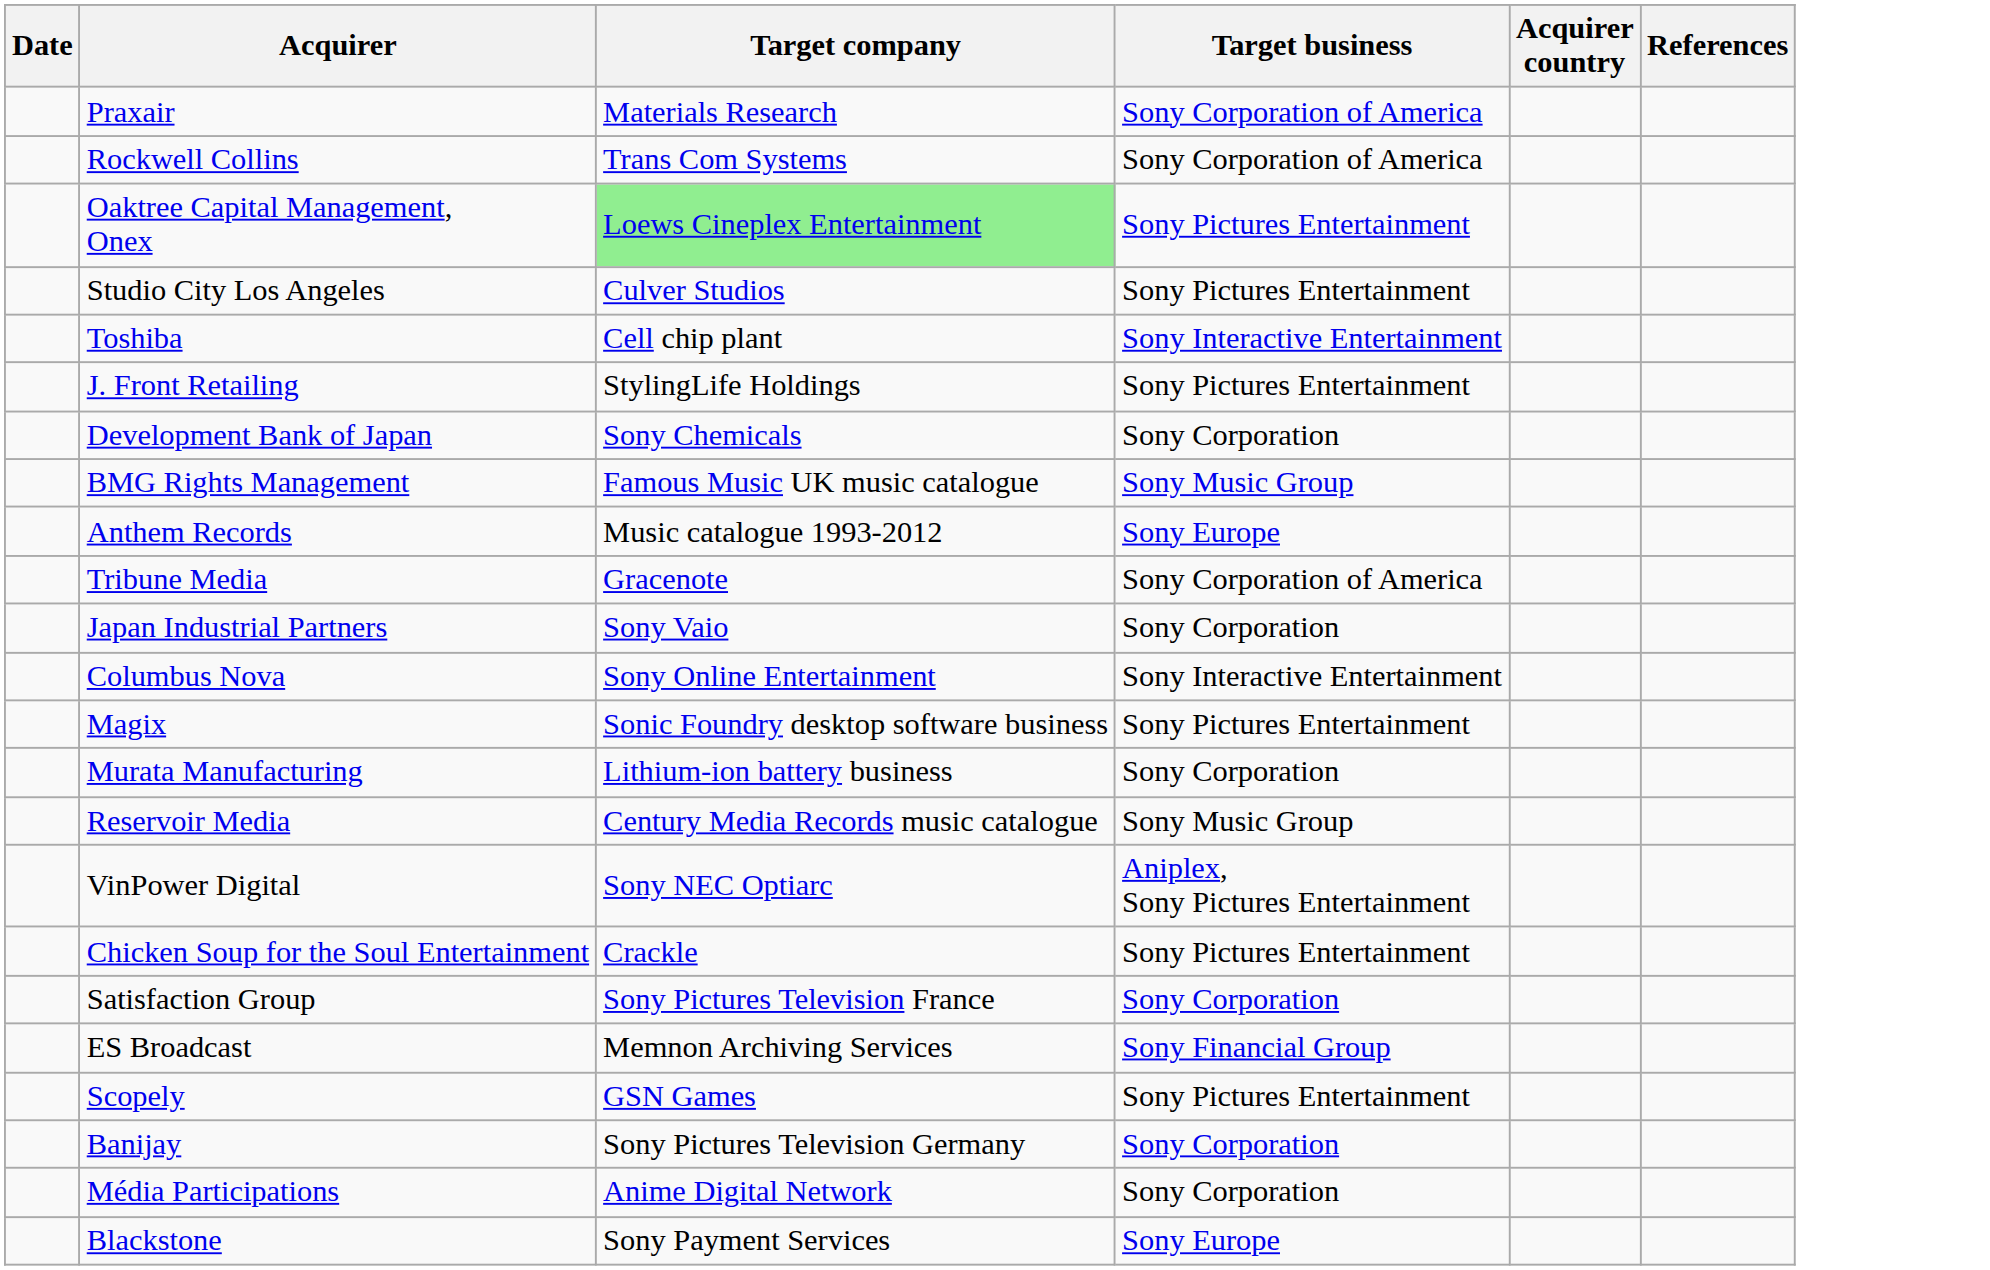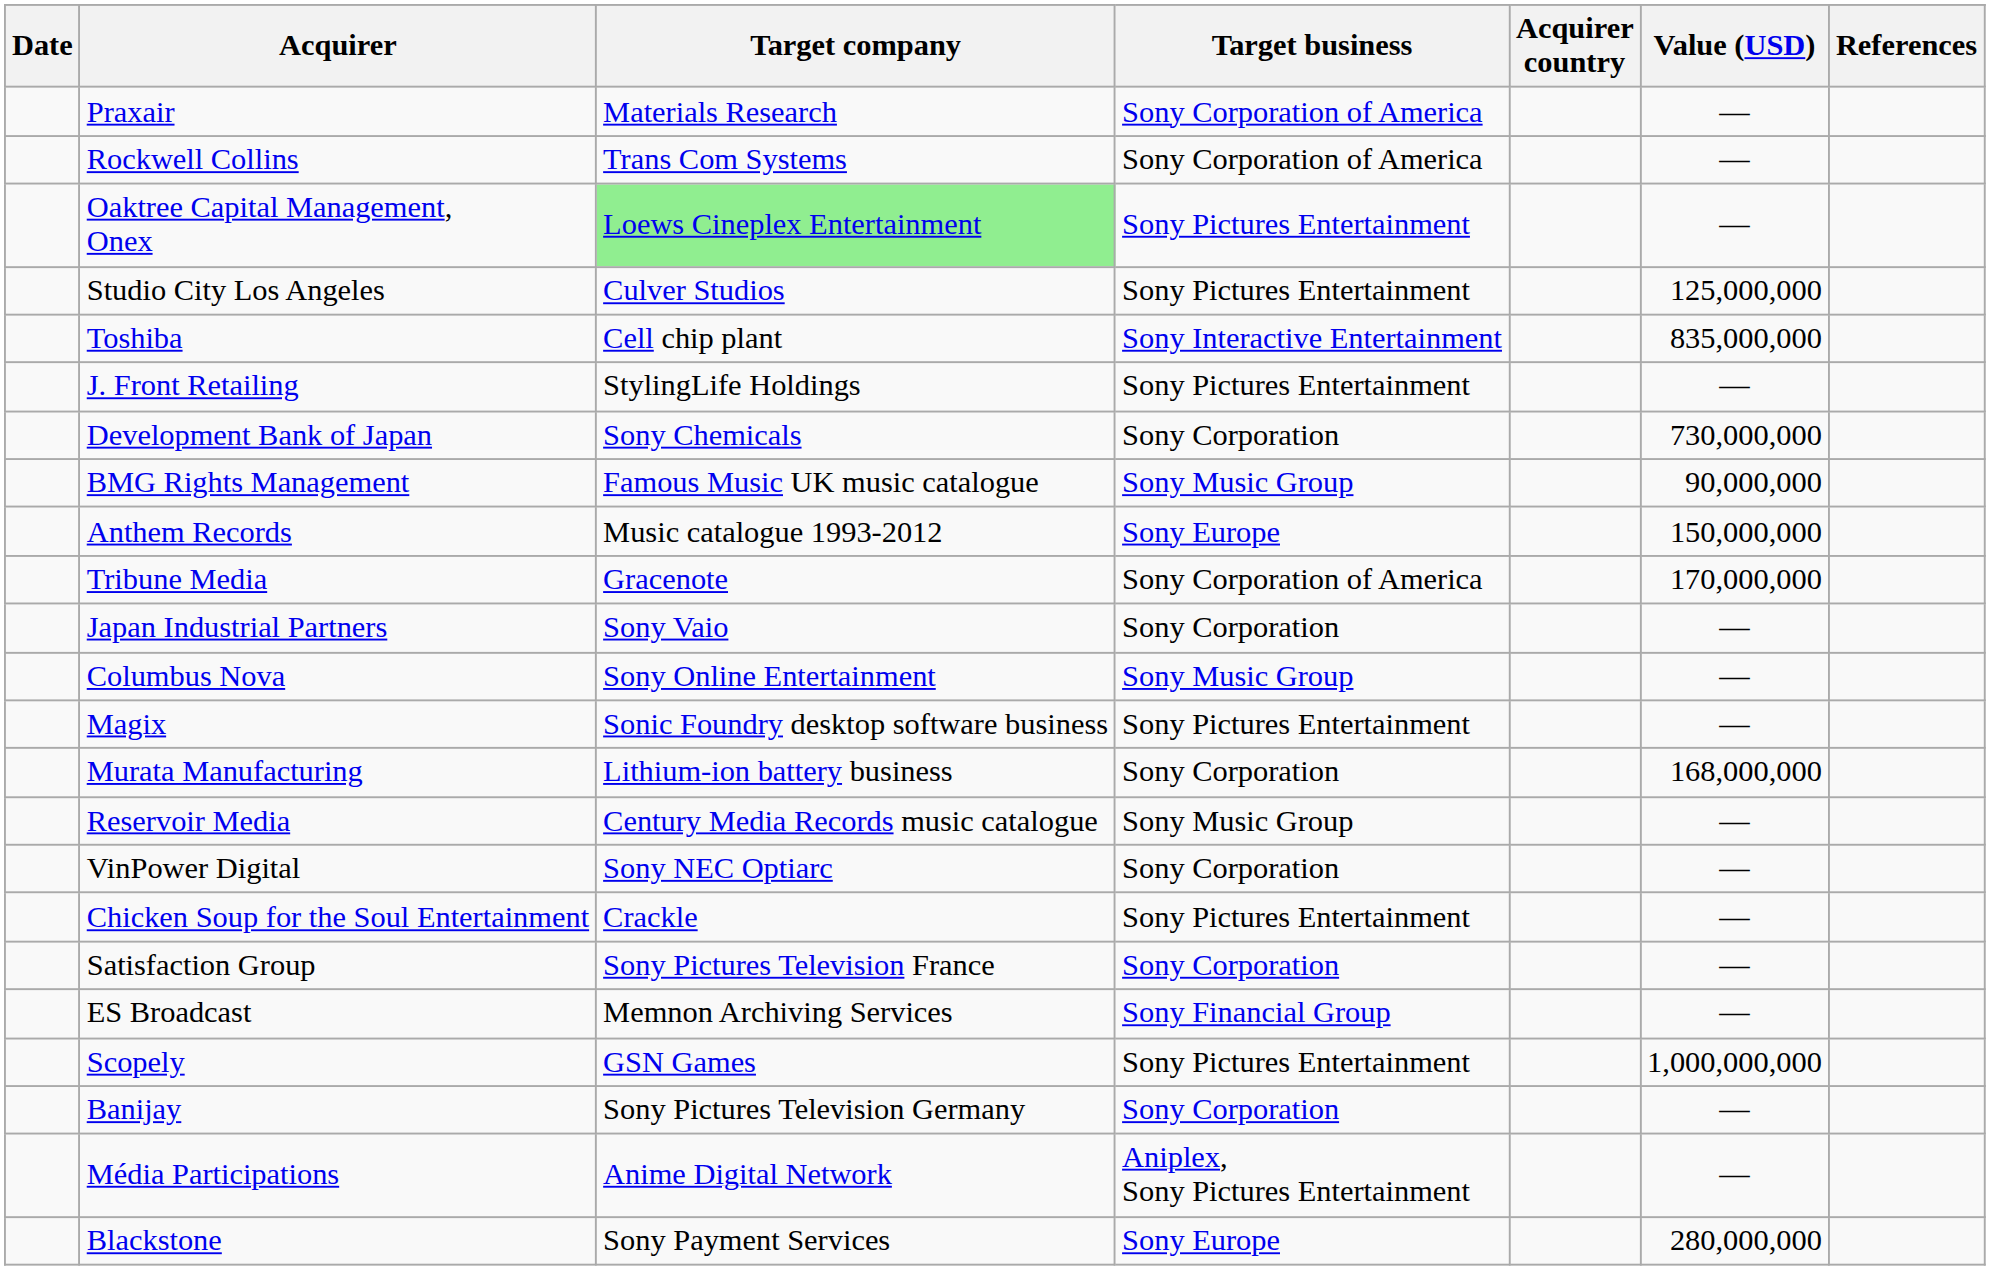 <table class="wikitable sortable sticky-header">
 <tr>
 <th>Date</th>
 <th>Acquirer</th>
 <th>Target company</th>
 <th>Target business</th>
 <th width="60">Acquirer country</th>
+<th data-sort-type="number">Value (<a href='#'>USD</a>)</th>
 <th class="unsortable">References</th>
 </tr>
 <tr>
 <td></td>
 <td><a href='#'>Praxair</a></td>
 <td><a href='#'>Materials Research</a></td>
 <td><a href='#'>Sony Corporation of America</a></td>
 <td></td>
+<td align="center">—</td>
 <td style="text-align:center;"></td>
 </tr>
 <tr>
 <td></td>
 <td><a href='#'>Rockwell Collins</a></td>
 <td><a href='#'>Trans Com Systems</a></td>
 <td>Sony Corporation of America</td>
 <td></td>
+<td align="center">—</td>
 <td style="text-align:center;"></td>
 </tr>
 <tr>
 <td></td>
 <td><a href='#'>Oaktree Capital Management</a>, <br> <a href='#'>Onex</a></td>
 <td style="background: lightgreen;"><a href='#'>Loews Cineplex Entertainment</a></td>
 <td><a href='#'>Sony Pictures Entertainment</a></td>
 <td></td>
+<td align="center">—</td>
 <td style="text-align:center;"></td>
 </tr>
 <tr>
 <td></td>
 <td>Studio City Los Angeles</td>
 <td><a href='#'>Culver Studios</a></td>
 <td>Sony Pictures Entertainment</td>
 <td></td>
+<td align="right">125,000,000</td>
 <td style="text-align:center;"></td>
 </tr>
 <tr>
 <td></td>
 <td><a href='#'>Toshiba</a></td>
 <td><a href='#'>Cell</a> chip plant</td>
 <td><a href='#'>Sony Interactive Entertainment</a></td>
 <td></td>
+<td align="right">835,000,000</td>
 <td style="text-align:center;"></td>
 </tr>
 <tr>
 <td></td>
 <td><a href='#'>J. Front Retailing</a></td>
 <td>StylingLife Holdings</td>
 <td>Sony Pictures Entertainment</td>
 <td></td>
+<td align="center">—</td>
 <td style="text-align:center;"></td>
 </tr>
 <tr>
 <td></td>
 <td><a href='#'>Development Bank of Japan</a></td>
 <td><a href='#'>Sony Chemicals</a></td>
 <td>Sony Corporation</td>
 <td></td>
+<td align="right">730,000,000</td>
 <td style="text-align:center;"></td>
 </tr>
 <tr>
 <td></td>
 <td><a href='#'>BMG Rights Management</a></td>
 <td><a href='#'>Famous Music</a> UK music catalogue</td>
 <td><a href='#'>Sony Music Group</a></td>
 <td></td>
+<td align="right">90,000,000</td>
 <td style="text-align:center;"></td>
 </tr>
 <tr>
 <td></td>
 <td><a href='#'>Anthem Records</a></td>
 <td>Music catalogue 1993-2012</td>
 <td><a href='#'>Sony Europe</a></td>
 <td></td>
+<td align="right">150,000,000</td>
 <td style="text-align:center;"></td>
 </tr>
 <tr>
 <td></td>
 <td><a href='#'>Tribune Media</a></td>
 <td><a href='#'>Gracenote</a></td>
 <td>Sony Corporation of America</td>
 <td></td>
+<td align="right">170,000,000</td>
 <td style="text-align:center;"></td>
 </tr>
 <tr>
 <td></td>
 <td><a href='#'>Japan Industrial Partners</a></td>
 <td><a href='#'>Sony Vaio</a></td>
 <td>Sony Corporation</td>
 <td></td>
+<td align="center">—</td>
 <td style="text-align:center;"></td>
 </tr>
 <tr>
 <td></td>
 <td><a href='#'>Columbus Nova</a></td>
 <td><a href='#'>Sony Online Entertainment</a></td>
-<td>Sony Interactive Entertainment</td>
+<td><a href='#'>Sony Music Group</a></td>
 <td></td>
+<td align="center">—</td>
 <td style="text-align:center;"></td>
 </tr>
 <tr>
 <td></td>
 <td><a href='#'>Magix</a></td>
 <td><a href='#'>Sonic Foundry</a> desktop software business</td>
 <td>Sony Pictures Entertainment</td>
 <td></td>
+<td align="center">—</td>
 <td style="text-align:center;"></td>
 </tr>
 <tr>
 <td></td>
 <td><a href='#'>Murata Manufacturing</a></td>
 <td><a href='#'>Lithium-ion battery</a> business</td>
 <td>Sony Corporation</td>
 <td></td>
+<td align="right">168,000,000</td>
 <td style="text-align:center;"></td>
 </tr>
 <tr>
 <td></td>
 <td><a href='#'>Reservoir Media</a></td>
 <td><a href='#'>Century Media Records</a> music catalogue</td>
 <td>Sony Music Group</td>
 <td></td>
+<td align="center">—</td>
 <td style="text-align:center;"></td>
 </tr>
 <tr>
 <td></td>
 <td>VinPower Digital</td>
 <td><a href='#'>Sony NEC Optiarc</a></td>
-<td><a href='#'>Aniplex</a>, <br> Sony Pictures Entertainment</td>
+<td>Sony Corporation</td>
 <td></td>
+<td align="center">—</td>
 <td style="text-align:center;"></td>
 </tr>
 <tr>
 <td></td>
 <td><a href='#'>Chicken Soup for the Soul Entertainment</a></td>
 <td><a href='#'>Crackle</a></td>
 <td>Sony Pictures Entertainment</td>
 <td></td>
+<td align="center">—</td>
 <td style="text-align:center;"></td>
 </tr>
 <tr>
 <td></td>
 <td>Satisfaction Group</td>
 <td><a href='#'>Sony Pictures Television</a> France</td>
 <td><a href='#'>Sony Corporation</a></td>
 <td></td>
+<td align="center">—</td>
 <td style="text-align:center;"></td>
 </tr>
 <tr>
 <td></td>
 <td>ES Broadcast</td>
 <td>Memnon Archiving Services</td>
 <td><a href='#'>Sony Financial Group</a></td>
 <td></td>
+<td align="center">—</td>
 <td style="text-align:center;"></td>
 </tr>
 <tr>
 <td></td>
 <td><a href='#'>Scopely</a></td>
 <td><a href='#'> GSN Games</a></td>
 <td>Sony Pictures Entertainment</td>
 <td></td>
+<td align="right">1,000,000,000</td>
 <td style="text-align:center;"></td>
 </tr>
 <tr>
 <td></td>
 <td><a href='#'>Banijay</a></td>
 <td>Sony Pictures Television Germany</td>
 <td><a href='#'>Sony Corporation</a></td>
 <td></td>
+<td align="center">—</td>
 <td style="text-align:center;"></td>
 </tr>
 <tr>
 <td></td>
 <td><a href='#'>Média Participations</a></td>
 <td><a href='#'>Anime Digital Network</a></td>
-<td>Sony Corporation</td>
+<td><a href='#'>Aniplex</a>, <br> Sony Pictures Entertainment</td>
 <td></td>
+<td align="center">—</td>
 <td style="text-align:center;"></td>
 </tr>
 <tr>
 <td></td>
 <td><a href='#'>Blackstone</a></td>
 <td>Sony Payment Services</td>
 <td><a href='#'>Sony Europe</a></td>
 <td></td>
+<td align="right">280,000,000</td>
 <td style="text-align:center;"></td>
 </tr>
 </table>
